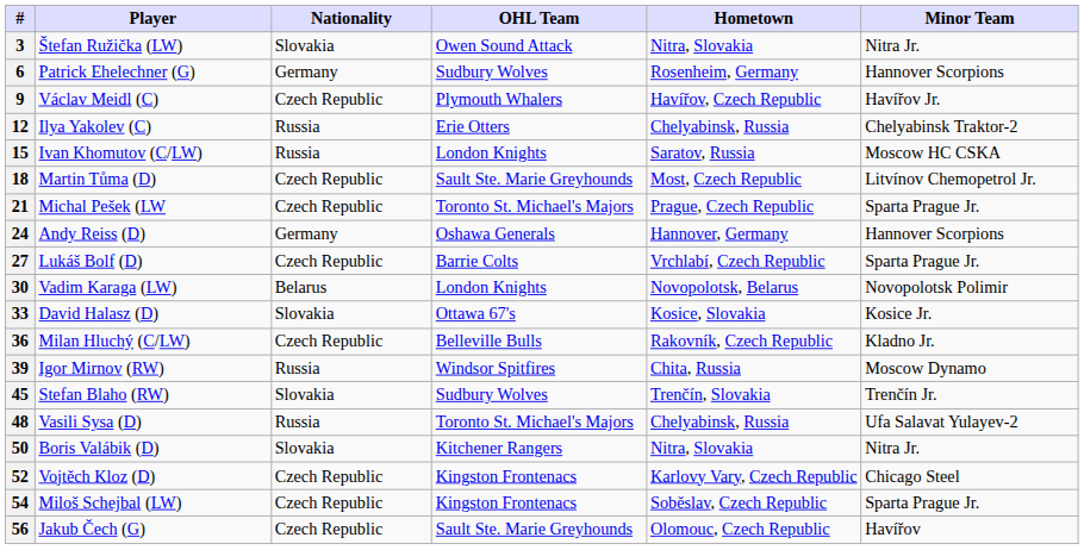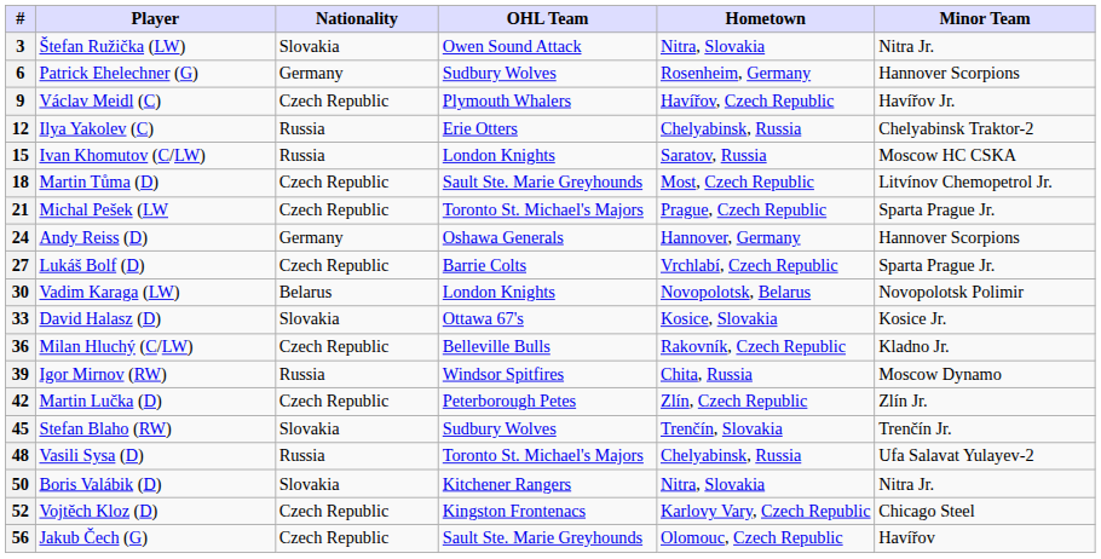 <table class="wikitable">
 <tr>
 <th style="background:#ddf; width:2.75%;">#</th>
 <th style="background:#ddf; width:22.0%;">Player</th>
 <th style="background:#ddf; width:15.0%;">Nationality</th>
 <th style="background:#ddf; width:20.0%;">OHL Team</th>
 <th style="background:#ddf; width:20.0%;">Hometown</th>
 <th style="background:#ddf; width:100.0%;">Minor Team</th>
 </tr>
 <tr>
 <th>3</th>
 <td><a href='#'>Štefan Ružička</a> (<a href='#'>LW</a>)</td>
 <td> Slovakia</td>
 <td><a href='#'>Owen Sound Attack</a></td>
 <td><a href='#'>Nitra</a>, <a href='#'>Slovakia</a></td>
 <td>Nitra Jr.</td>
 </tr>
 <tr>
 <th>6</th>
 <td><a href='#'>Patrick Ehelechner</a> (<a href='#'>G</a>)</td>
 <td> Germany</td>
 <td><a href='#'>Sudbury Wolves</a></td>
 <td><a href='#'>Rosenheim</a>, <a href='#'>Germany</a></td>
 <td>Hannover Scorpions</td>
 </tr>
 <tr>
 <th>9</th>
 <td><a href='#'>Václav Meidl</a> (<a href='#'>C</a>)</td>
 <td> Czech Republic</td>
 <td><a href='#'>Plymouth Whalers</a></td>
 <td><a href='#'>Havířov</a>, <a href='#'>Czech Republic</a></td>
 <td>Havířov Jr.</td>
 </tr>
 <tr>
 <th>12</th>
 <td><a href='#'>Ilya Yakolev</a> (<a href='#'>C</a>)</td>
 <td> Russia</td>
 <td><a href='#'>Erie Otters</a></td>
 <td><a href='#'>Chelyabinsk</a>, <a href='#'>Russia</a></td>
 <td>Chelyabinsk Traktor-2</td>
 </tr>
 <tr>
 <th>15</th>
 <td><a href='#'>Ivan Khomutov</a> (<a href='#'>C</a>/<a href='#'>LW</a>)</td>
 <td> Russia</td>
 <td><a href='#'>London Knights</a></td>
 <td><a href='#'>Saratov</a>, <a href='#'>Russia</a></td>
 <td>Moscow HC CSKA</td>
 </tr>
 <tr>
 <th>18</th>
 <td><a href='#'>Martin Tůma</a> (<a href='#'>D</a>)</td>
 <td> Czech Republic</td>
 <td><a href='#'>Sault Ste. Marie Greyhounds</a></td>
 <td><a href='#'>Most</a>, <a href='#'>Czech Republic</a></td>
 <td>Litvínov Chemopetrol Jr.</td>
 </tr>
 <tr>
 <th>21</th>
 <td><a href='#'>Michal Pešek</a> (<a href='#'>LW</a></td>
 <td> Czech Republic</td>
 <td><a href='#'>Toronto St. Michael's Majors</a></td>
 <td><a href='#'>Prague</a>, <a href='#'>Czech Republic</a></td>
 <td>Sparta Prague Jr.</td>
 </tr>
 <tr>
 <th>24</th>
 <td><a href='#'>Andy Reiss</a> (<a href='#'>D</a>)</td>
 <td> Germany</td>
 <td><a href='#'>Oshawa Generals</a></td>
 <td><a href='#'>Hannover</a>, <a href='#'>Germany</a></td>
 <td>Hannover Scorpions</td>
 </tr>
 <tr>
 <th>27</th>
 <td><a href='#'>Lukáš Bolf</a> (<a href='#'>D</a>)</td>
 <td> Czech Republic</td>
 <td><a href='#'>Barrie Colts</a></td>
 <td><a href='#'>Vrchlabí</a>, <a href='#'>Czech Republic</a></td>
 <td>Sparta Prague Jr.</td>
 </tr>
 <tr>
 <th>30</th>
 <td><a href='#'>Vadim Karaga</a> (<a href='#'>LW</a>)</td>
 <td> Belarus</td>
 <td><a href='#'>London Knights</a></td>
 <td><a href='#'>Novopolotsk</a>, <a href='#'>Belarus</a></td>
 <td>Novopolotsk Polimir</td>
 </tr>
 <tr>
 <th>33</th>
 <td><a href='#'>David Halasz</a> (<a href='#'>D</a>)</td>
 <td> Slovakia</td>
 <td><a href='#'>Ottawa 67's</a></td>
 <td><a href='#'>Kosice</a>, <a href='#'>Slovakia</a></td>
 <td>Kosice Jr.</td>
 </tr>
 <tr>
 <th>36</th>
 <td><a href='#'>Milan Hluchý</a> (<a href='#'>C</a>/<a href='#'>LW</a>)</td>
 <td> Czech Republic</td>
 <td><a href='#'>Belleville Bulls</a></td>
 <td><a href='#'>Rakovník</a>, <a href='#'>Czech Republic</a></td>
 <td>Kladno Jr.</td>
 </tr>
 <tr>
 <th>39</th>
 <td><a href='#'>Igor Mirnov</a> (<a href='#'>RW</a>)</td>
 <td> Russia</td>
 <td><a href='#'>Windsor Spitfires</a></td>
 <td><a href='#'>Chita</a>, <a href='#'>Russia</a></td>
 <td>Moscow Dynamo</td>
 </tr>
 <tr>
+<th>42</th>
+<td><a href='#'>Martin Lučka</a> (<a href='#'>D</a>)</td>
+<td> Czech Republic</td>
+<td><a href='#'>Peterborough Petes</a></td>
+<td><a href='#'>Zlín</a>, <a href='#'>Czech Republic</a></td>
+<td>Zlín Jr.</td>
+</tr>
+<tr>
 <th>45</th>
 <td><a href='#'>Stefan Blaho</a> (<a href='#'>RW</a>)</td>
 <td> Slovakia</td>
 <td><a href='#'>Sudbury Wolves</a></td>
 <td><a href='#'>Trenčín</a>, <a href='#'>Slovakia</a></td>
 <td>Trenčín Jr.</td>
 </tr>
 <tr>
 <th>48</th>
 <td><a href='#'>Vasili Sysa</a> (<a href='#'>D</a>)</td>
 <td> Russia</td>
 <td><a href='#'>Toronto St. Michael's Majors</a></td>
 <td><a href='#'>Chelyabinsk</a>, <a href='#'>Russia</a></td>
 <td>Ufa Salavat Yulayev-2</td>
 </tr>
 <tr>
 <th>50</th>
 <td><a href='#'>Boris Valábik</a> (<a href='#'>D</a>)</td>
 <td> Slovakia</td>
 <td><a href='#'>Kitchener Rangers</a></td>
 <td><a href='#'>Nitra</a>, <a href='#'>Slovakia</a></td>
 <td>Nitra Jr.</td>
 </tr>
 <tr>
 <th>52</th>
 <td><a href='#'>Vojtěch Kloz</a> (<a href='#'>D</a>)</td>
 <td> Czech Republic</td>
 <td><a href='#'>Kingston Frontenacs</a></td>
 <td><a href='#'>Karlovy Vary</a>, <a href='#'>Czech Republic</a></td>
 <td>Chicago Steel</td>
 </tr>
 <tr>
-<th>54</th>
-<td><a href='#'>Miloš Schejbal</a> (<a href='#'>LW</a>)</td>
-<td> Czech Republic</td>
-<td><a href='#'>Kingston Frontenacs</a></td>
-<td><a href='#'>Soběslav</a>, <a href='#'>Czech Republic</a></td>
-<td>Sparta Prague Jr.</td>
-</tr>
-<tr>
 <th>56</th>
 <td><a href='#'>Jakub Čech</a> (<a href='#'>G</a>)</td>
 <td> Czech Republic</td>
 <td><a href='#'>Sault Ste. Marie Greyhounds</a></td>
 <td><a href='#'>Olomouc</a>, <a href='#'>Czech Republic</a></td>
 <td>Havířov</td>
 </tr>
 </table>
